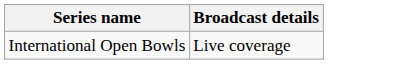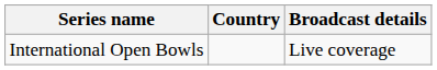 <table class="wikitable">
 <tr>
 <th>Series name</th>
+<th>Country</th>
 <th>Broadcast details</th>
 </tr>
 <tr>
 <td>International Open Bowls</td>
+<td></td>
 <td>Live coverage</td>
 </tr>
 </table>
